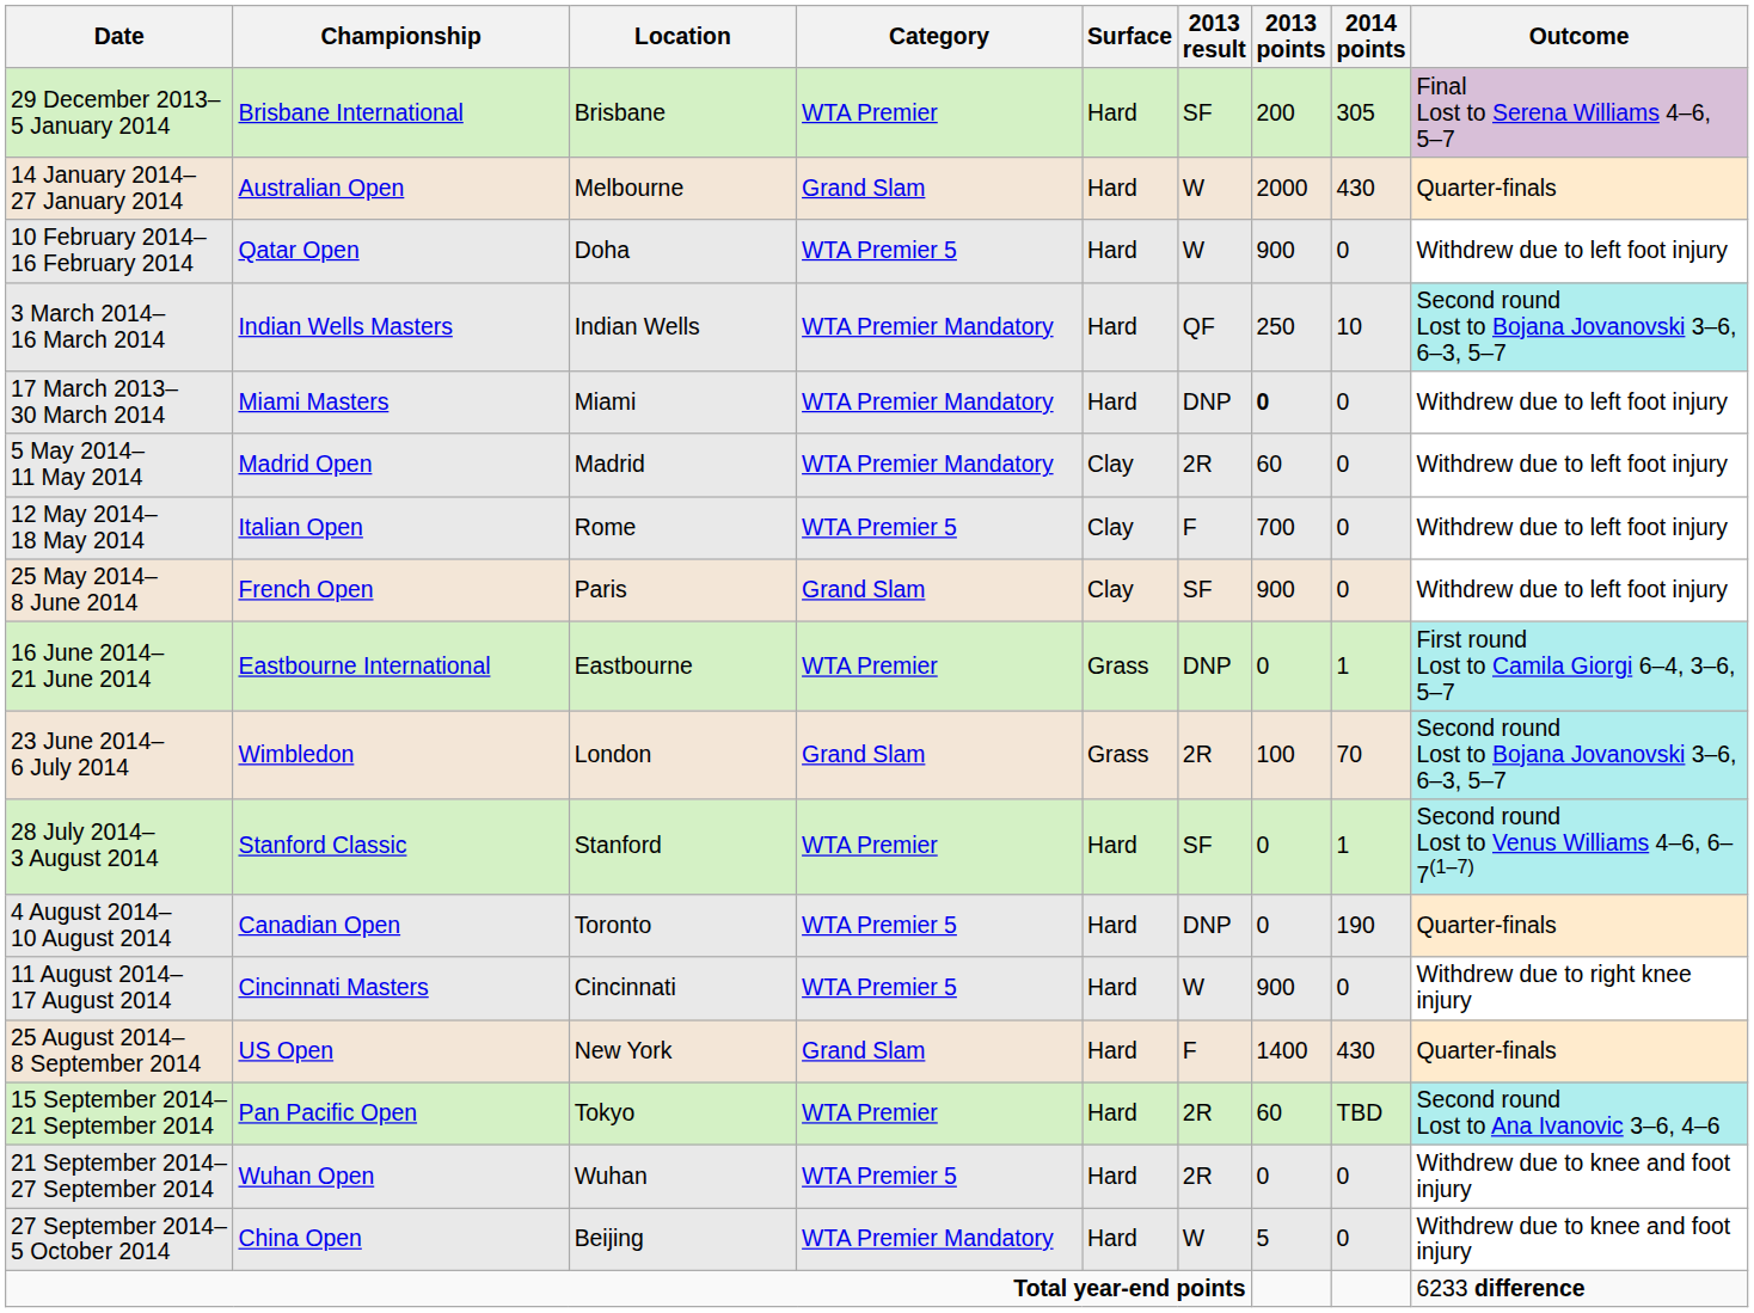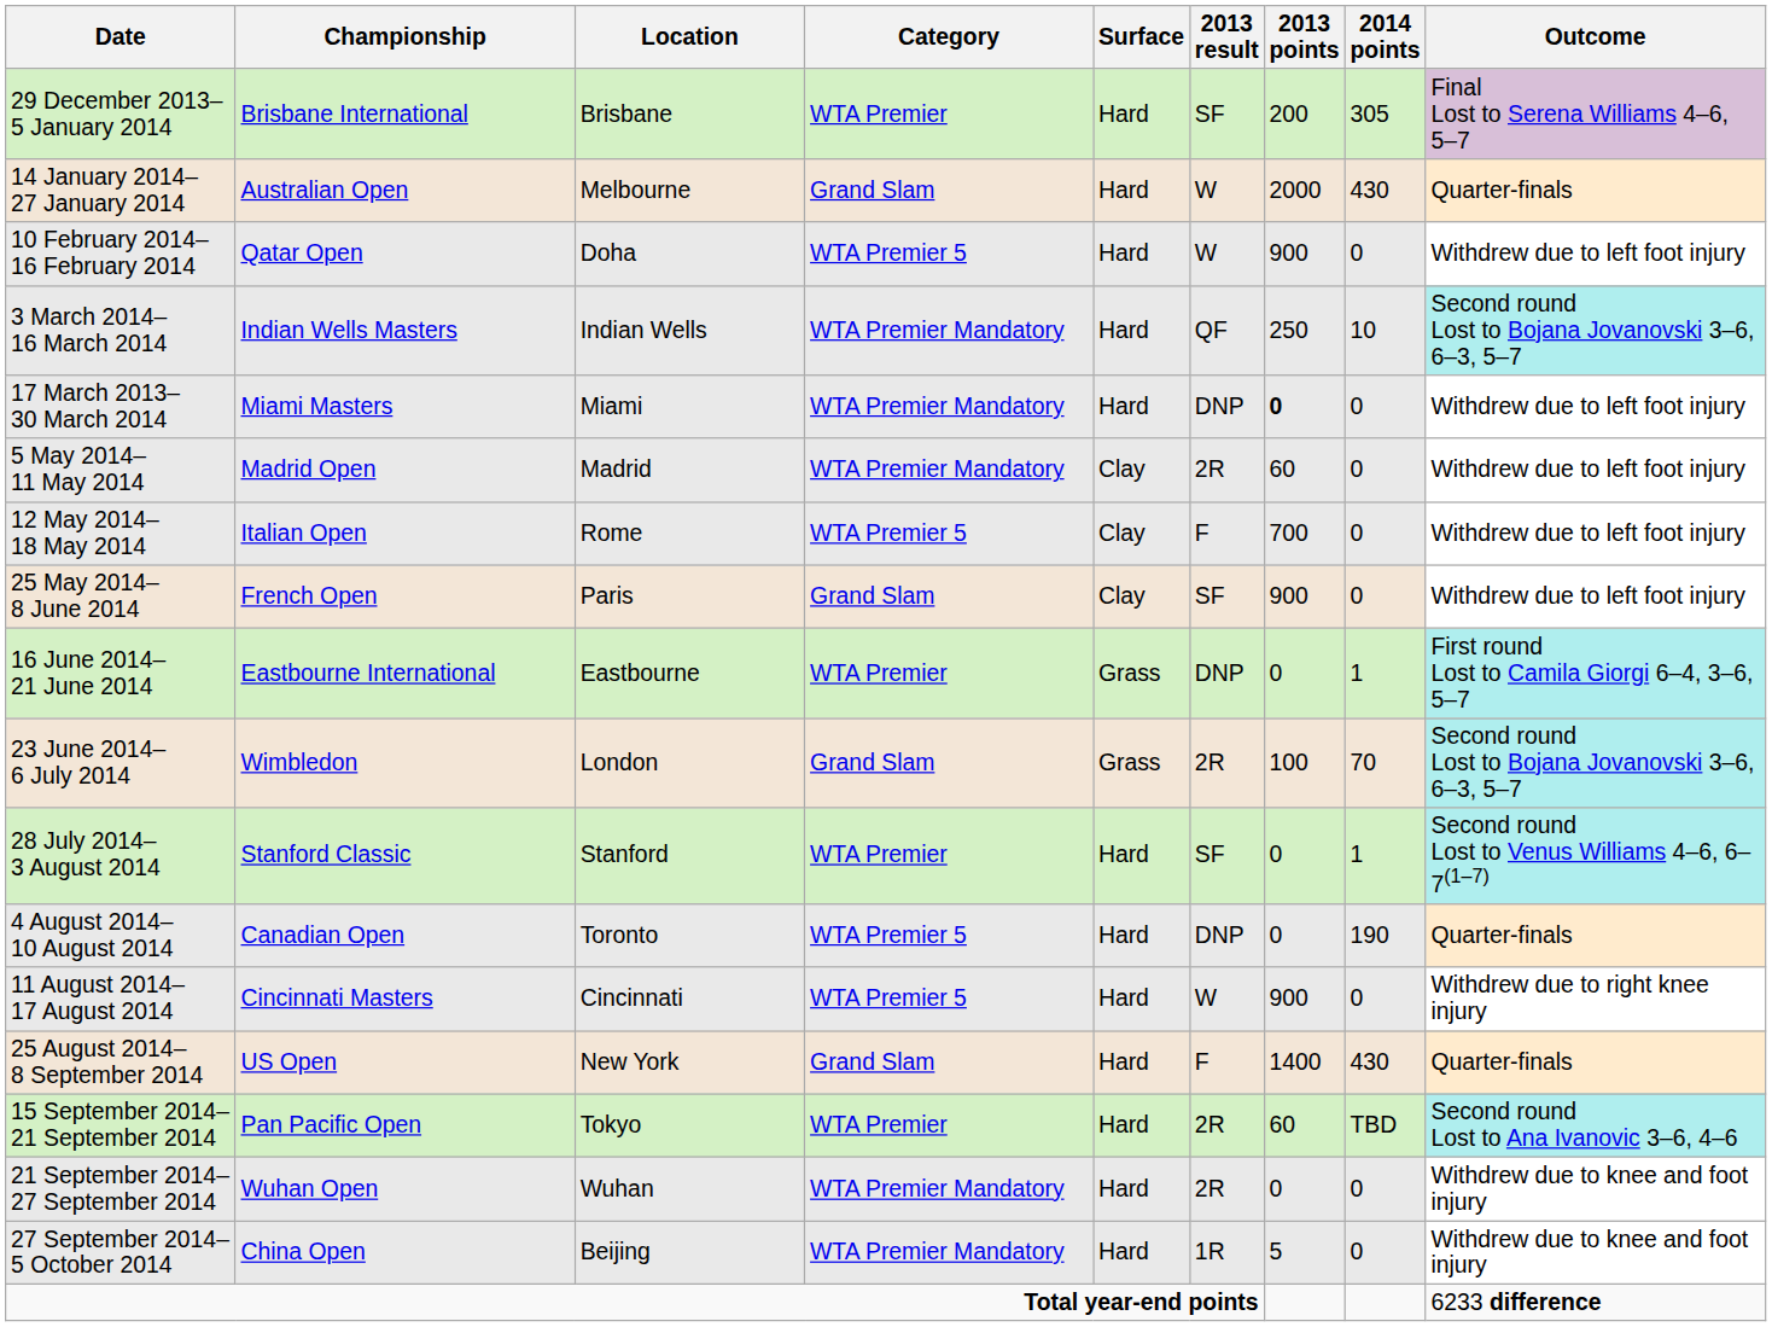 <table class="wikitable">
 <tr>
 <th width=150>Date</th>
 <th width=225>Championship</th>
 <th width=150>Location</th>
 <th width=190>Category</th>
 <th width=50>Surface</th>
 <th width=40>2013 result</th>
 <th width=40>2013 points</th>
 <th width=40>2014 points</th>
 <th width=225>Outcome</th>
 </tr>
 <tr style="background:#d4f1c5;">
 <td>29 December 2013–<br>5 January 2014</td>
 <td><a href='#'>Brisbane International</a></td>
 <td> Brisbane</td>
 <td><a href='#'>WTA Premier</a></td>
 <td>Hard</td>
 <td>SF</td>
 <td>200</td>
 <td>305</td>
 <td style="background:thistle;">Final<br>Lost to <a href='#'>Serena Williams</a> 4–6, 5–7</td>
 </tr>
 <tr style="background:#f3e6d7;">
 <td>14 January 2014–<br>27 January 2014</td>
 <td><a href='#'>Australian Open</a></td>
 <td> Melbourne</td>
 <td><a href='#'>Grand Slam</a></td>
 <td>Hard</td>
 <td>W</td>
 <td>2000</td>
 <td>430</td>
 <td style="background:#ffebcd;">Quarter-finals<br></td>
 </tr>
 <tr style="background:#e9e9e9;">
 <td>10 February 2014–<br>16 February 2014</td>
 <td><a href='#'>Qatar Open</a></td>
 <td> Doha</td>
 <td><a href='#'>WTA Premier 5</a></td>
 <td>Hard</td>
 <td>W</td>
 <td>900</td>
 <td>0</td>
 <td style="background:#ffffff;">Withdrew due to left foot injury</td>
 </tr>
 <tr style="background:#e9e9e9;">
 <td>3 March 2014–<br>16 March 2014</td>
 <td><a href='#'>Indian Wells Masters</a></td>
 <td> Indian Wells</td>
 <td><a href='#'>WTA Premier Mandatory</a></td>
 <td>Hard</td>
 <td>QF</td>
 <td>250</td>
 <td>10</td>
 <td style="background:#afeeee;">Second round<br>Lost to <a href='#'>Bojana Jovanovski</a> 3–6, 6–3, 5–7</td>
 </tr>
 <tr style="background:#e9e9e9;">
 <td>17 March 2013–<br>30 March 2014</td>
 <td><a href='#'>Miami Masters</a></td>
 <td> Miami</td>
 <td><a href='#'>WTA Premier Mandatory</a></td>
 <td>Hard</td>
 <td>DNP</td>
 <td><strong>0</strong></td>
 <td>0</td>
 <td style="background:#ffffff;">Withdrew due to left foot injury</td>
 </tr>
 <tr style="background:#e9e9e9;">
 <td>5 May 2014–<br>11 May 2014</td>
 <td><a href='#'>Madrid Open</a></td>
 <td> Madrid</td>
 <td><a href='#'>WTA Premier Mandatory</a></td>
 <td>Clay</td>
 <td>2R</td>
 <td>60</td>
 <td>0</td>
 <td style="background:#ffffff;">Withdrew due to left foot injury</td>
 </tr>
 <tr style="background:#e9e9e9;">
 <td>12 May 2014–<br>18 May 2014</td>
 <td><a href='#'>Italian Open</a></td>
 <td> Rome</td>
 <td><a href='#'>WTA Premier 5</a></td>
 <td>Clay</td>
 <td>F</td>
 <td>700</td>
 <td>0</td>
 <td style="background:#ffffff;">Withdrew due to left foot injury</td>
 </tr>
 <tr style="background:#f3e6d7;">
 <td>25 May 2014–<br>8 June 2014</td>
 <td><a href='#'>French Open</a></td>
 <td> Paris</td>
 <td><a href='#'>Grand Slam</a></td>
 <td>Clay</td>
 <td>SF</td>
 <td>900</td>
 <td>0</td>
 <td style="background:#ffffff;">Withdrew due to left foot injury</td>
 </tr>
 <tr style="background:#d4f1c5;">
 <td>16 June 2014–<br>21 June 2014</td>
 <td><a href='#'>Eastbourne International</a></td>
 <td> Eastbourne</td>
 <td><a href='#'>WTA Premier</a></td>
 <td>Grass</td>
 <td>DNP</td>
 <td>0</td>
 <td>1</td>
 <td style="background:#afeeee;">First round<br>Lost to <a href='#'>Camila Giorgi</a> 6–4, 3–6, 5–7</td>
 </tr>
 <tr style="background:#f3e6d7;">
 <td>23 June 2014–<br>6 July 2014</td>
 <td><a href='#'>Wimbledon</a></td>
 <td> London</td>
 <td><a href='#'>Grand Slam</a></td>
 <td>Grass</td>
 <td>2R</td>
 <td>100</td>
 <td>70</td>
 <td style="background:#afeeee;">Second round<br>Lost to <a href='#'>Bojana Jovanovski</a> 3–6, 6–3, 5–7</td>
 </tr>
 <tr style="background:#d4f1c5;">
 <td>28 July 2014–<br>3 August 2014</td>
 <td><a href='#'>Stanford Classic</a></td>
 <td> Stanford</td>
 <td><a href='#'>WTA Premier</a></td>
 <td>Hard</td>
 <td>SF</td>
 <td>0</td>
 <td>1</td>
 <td style="background:#afeeee;">Second round<br>Lost to <a href='#'>Venus Williams</a> 4–6, 6–7<sup>(1–7)</sup></td>
 </tr>
 <tr style="background:#e9e9e9;">
 <td>4 August 2014–<br>10 August 2014</td>
 <td><a href='#'>Canadian Open</a></td>
 <td> Toronto</td>
 <td><a href='#'>WTA Premier 5</a></td>
 <td>Hard</td>
 <td>DNP</td>
 <td>0</td>
 <td>190</td>
 <td style="background:#ffebcd;">Quarter-finals<br></td>
 </tr>
 <tr style="background:#e9e9e9;">
 <td>11 August 2014–<br>17 August 2014</td>
 <td><a href='#'>Cincinnati Masters</a></td>
 <td> Cincinnati</td>
 <td><a href='#'>WTA Premier 5</a></td>
 <td>Hard</td>
 <td>W</td>
 <td>900</td>
 <td>0</td>
 <td style="background:#ffffff;">Withdrew due to right knee injury</td>
 </tr>
 <tr style="background:#f3e6d7;">
 <td>25 August 2014–<br>8 September 2014</td>
 <td><a href='#'>US Open</a></td>
 <td> New York</td>
 <td><a href='#'>Grand Slam</a></td>
 <td>Hard</td>
 <td>F</td>
 <td>1400</td>
 <td>430</td>
 <td style="background:#ffebcd;">Quarter-finals<br></td>
 </tr>
 <tr style="background:#d4f1c5;">
 <td>15 September 2014–<br>21 September 2014</td>
 <td><a href='#'>Pan Pacific Open</a></td>
 <td> Tokyo</td>
 <td><a href='#'>WTA Premier</a></td>
 <td>Hard</td>
 <td>2R</td>
 <td>60</td>
 <td>TBD</td>
 <td style="background:#afeeee;">Second round<br>Lost to <a href='#'>Ana Ivanovic</a> 3–6, 4–6</td>
 </tr>
 <tr style="background:#e9e9e9;">
 <td>21 September 2014–<br>27 September 2014</td>
 <td><a href='#'>Wuhan Open</a></td>
 <td> Wuhan</td>
-<td><a href='#'>WTA Premier 5</a></td>
+<td><a href='#'>WTA Premier Mandatory</a></td>
 <td>Hard</td>
 <td>2R</td>
 <td>0</td>
 <td>0</td>
 <td style="background:#ffffff;">Withdrew due to knee and foot injury</td>
 </tr>
 <tr style="background:#e9e9e9;">
 <td>27 September 2014–<br>5 October 2014</td>
 <td><a href='#'>China Open</a></td>
 <td> Beijing</td>
 <td><a href='#'>WTA Premier Mandatory</a></td>
 <td>Hard</td>
-<td>W</td>
+<td>1R</td>
 <td>5</td>
 <td>0</td>
 <td style="background:#ffffff;">Withdrew due to knee and foot injury</td>
 </tr>
 <tr>
 <td colspan=6 align=right><strong>Total year-end points</strong></td>
 <td></td>
 <td></td>
 <td> 6233 <strong>difference</strong></td>
 </tr>
 </table>
